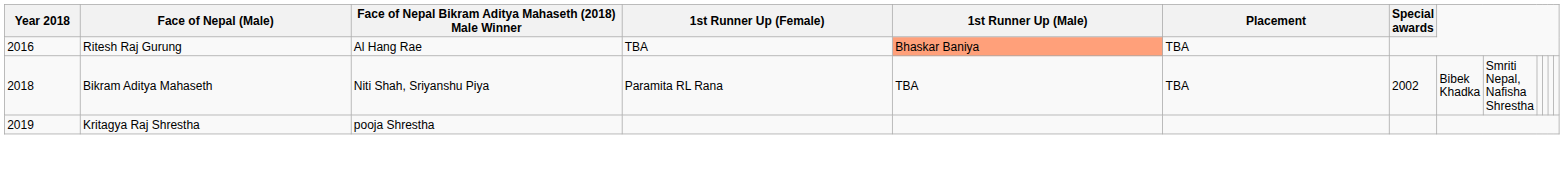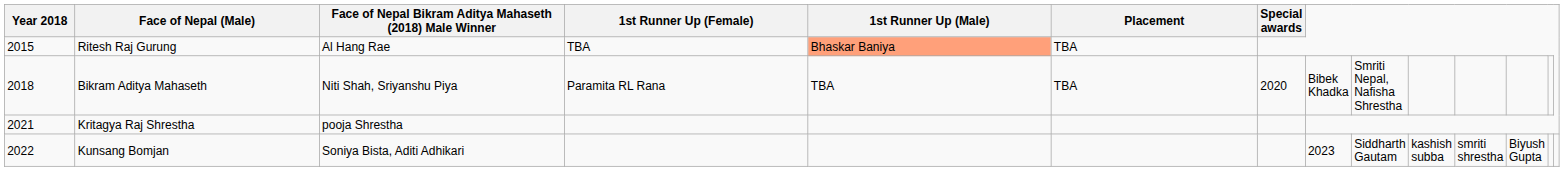 <table class="wikitable" style="font-size:95%;">
 <tr>
 <th width="5%">Year 2018</th>
 <th width="18%">Face of Nepal (Male)</th>
 <th width="18%">Face of Nepal Bikram Aditya Mahaseth    (2018) Male Winner</th>
 <th width="18%">1st Runner Up (Female)</th>
 <th width="18%">1st Runner Up (Male)</th>
 <th width="15%">Placement</th>
 <th width=>Special awards</th>
 </tr>
 <tr>
-<td>2016</td>
+<td>2015</td>
 <td>Ritesh Raj Gurung</td>
 <td>Al Hang Rae</td>
 <td>TBA</td>
 <td style="background: lightsalmon;">Bhaskar Baniya</td>
 <td>TBA</td>
 </tr>
 <tr>
 <td>2018</td>
 <td>Bikram Aditya Mahaseth</td>
 <td>Niti Shah, Sriyanshu Piya</td>
 <td>Paramita RL Rana</td>
 <td>TBA</td>
 <td>TBA</td>
-<td>2002</td>
+<td>2020</td>
 <td>Bibek Khadka</td>
 <td>Smriti Nepal, Nafisha Shrestha</td>
 <td></td>
 <td></td>
 <td></td>
 <td></td>
 </tr>
 <tr>
-<td>2019</td>
+<td>2021</td>
 <td>Kritagya Raj Shrestha</td>
 <td>pooja Shrestha</td>
 <td></td>
 <td></td>
 <td></td>
 <td></td>
 </tr>
+<tr>
+<td>2022</td>
+<td>Kunsang Bomjan</td>
+<td>Soniya Bista, Aditi Adhikari</td>
+<td></td>
+<td></td>
+<td></td>
+<td></td>
+<td>2023</td>
+<td>Siddharth Gautam</td>
+<td>kashish subba</td>
+<td>smriti shrestha</td>
+<td>Biyush Gupta</td>
+<td></td>
+<td></td>
+</tr>
 </table>
